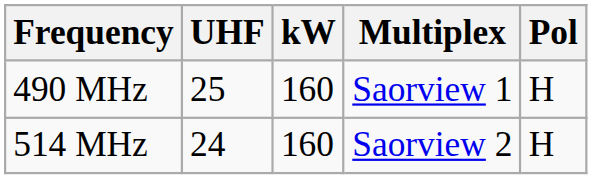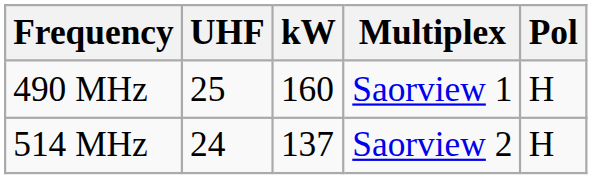 <table class="wikitable sortable">
 <tr>
 <th>Frequency</th>
 <th>UHF</th>
 <th>kW</th>
 <th>Multiplex</th>
 <th>Pol</th>
 </tr>
 <tr>
 <td>490 MHz</td>
 <td>25</td>
 <td>160</td>
 <td><a href='#'>Saorview</a> 1</td>
 <td>H</td>
 </tr>
 <tr>
 <td>514 MHz</td>
 <td>24</td>
-<td>160</td>
+<td>137</td>
 <td><a href='#'>Saorview</a> 2</td>
 <td>H</td>
 </tr>
 </table>
